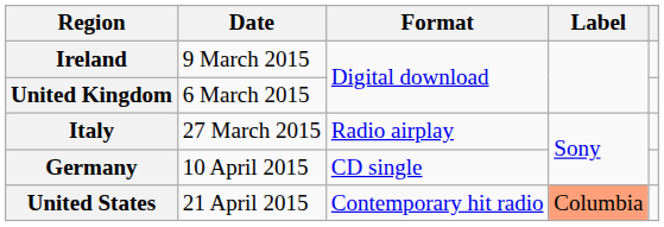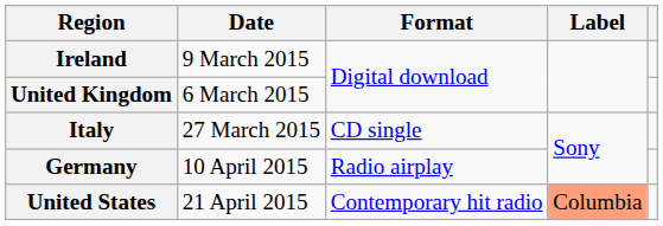 <table class="wikitable plainrowheaders">
 <tr>
 <th scope="col">Region</th>
 <th scope="col">Date</th>
 <th scope="col">Format</th>
 <th scope="col">Label</th>
 <th scope="col"></th>
 </tr>
 <tr>
 <th scope="row">Ireland</th>
 <td>9 March 2015</td>
 <td rowspan="2"><a href='#'>Digital download</a></td>
 <td rowspan="2"></td>
 <td align="center"></td>
 </tr>
 <tr>
 <th scope="row">United Kingdom</th>
 <td>6 March 2015</td>
 <td align="center"></td>
 </tr>
 <tr>
 <th scope="row">Italy</th>
 <td>27 March 2015</td>
-<td><a href='#'>Radio airplay</a></td>
+<td><a href='#'>CD single</a></td>
 <td rowspan="2"><a href='#'>Sony</a></td>
 <td align="center"></td>
 </tr>
 <tr>
 <th scope="row">Germany</th>
 <td>10 April 2015</td>
-<td><a href='#'>CD single</a></td>
+<td><a href='#'>Radio airplay</a></td>
 <td align="center"></td>
 </tr>
 <tr>
 <th scope="row">United States</th>
 <td>21 April 2015</td>
 <td><a href='#'>Contemporary hit radio</a></td>
 <td style="background: lightsalmon;">Columbia</td>
 <td align="center"></td>
 </tr>
 </table>
